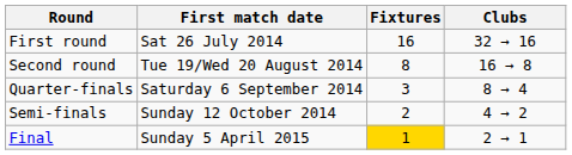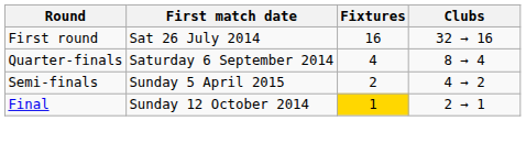 <table class="wikitable">
 <tr>
 <th>Round</th>
 <th>First match date</th>
 <th>Fixtures</th>
 <th width=100>Clubs</th>
 </tr>
 <tr align=center>
 <td align=left>First round</td>
 <td align=left>Sat 26 July 2014</td>
 <td>16</td>
 <td>32 → 16</td>
 </tr>
 <tr align=center>
-<td align=left>Second round</td>
-<td align=left>Tue 19/Wed 20 August 2014</td>
-<td>8</td>
-<td>16 → 8</td>
-</tr>
-<tr align=center>
 <td align=left>Quarter-finals</td>
 <td align=left>Saturday 6 September 2014</td>
-<td>3</td>
+<td>4</td>
 <td>8 → 4</td>
 </tr>
 <tr align=center>
 <td align=left>Semi-finals</td>
-<td align=left>Sunday 12 October 2014</td>
+<td align=left>Sunday 5 April 2015</td>
 <td>2</td>
 <td>4 → 2</td>
 </tr>
 <tr align=center>
 <td align=left><a href='#'>Final</a></td>
-<td align=left>Sunday 5 April 2015</td>
+<td align=left>Sunday 12 October 2014</td>
 <td style="background: gold;">1</td>
 <td>2 → 1</td>
 </tr>
 </table>
